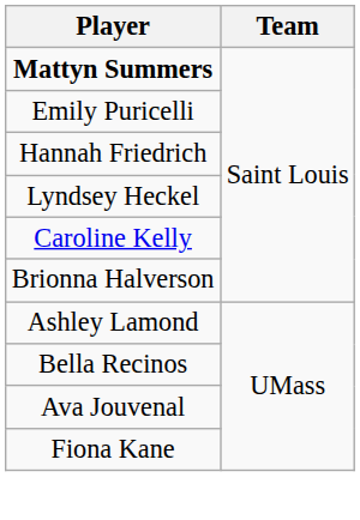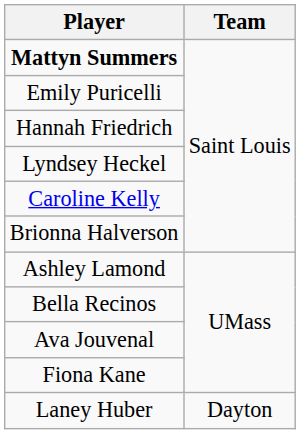 <table class="wikitable" style="text-align: center;">
 <tr>
 <th>Player</th>
 <th>Team</th>
 </tr>
 <tr>
 <td><strong>Mattyn Summers</strong></td>
 <td rowspan=6>Saint Louis</td>
 </tr>
 <tr>
 <td>Emily Puricelli</td>
 </tr>
 <tr>
 <td>Hannah Friedrich</td>
 </tr>
 <tr>
 <td>Lyndsey Heckel</td>
 </tr>
 <tr>
 <td><a href='#'>Caroline Kelly</a></td>
 </tr>
 <tr>
 <td>Brionna Halverson</td>
 </tr>
 <tr>
 <td>Ashley Lamond</td>
 <td rowspan=4>UMass</td>
 </tr>
 <tr>
 <td>Bella Recinos</td>
 </tr>
 <tr>
 <td>Ava Jouvenal</td>
 </tr>
 <tr>
 <td>Fiona Kane</td>
 </tr>
+<tr>
+<td>Laney Huber</td>
+<td>Dayton</td>
+</tr>
 </table>
